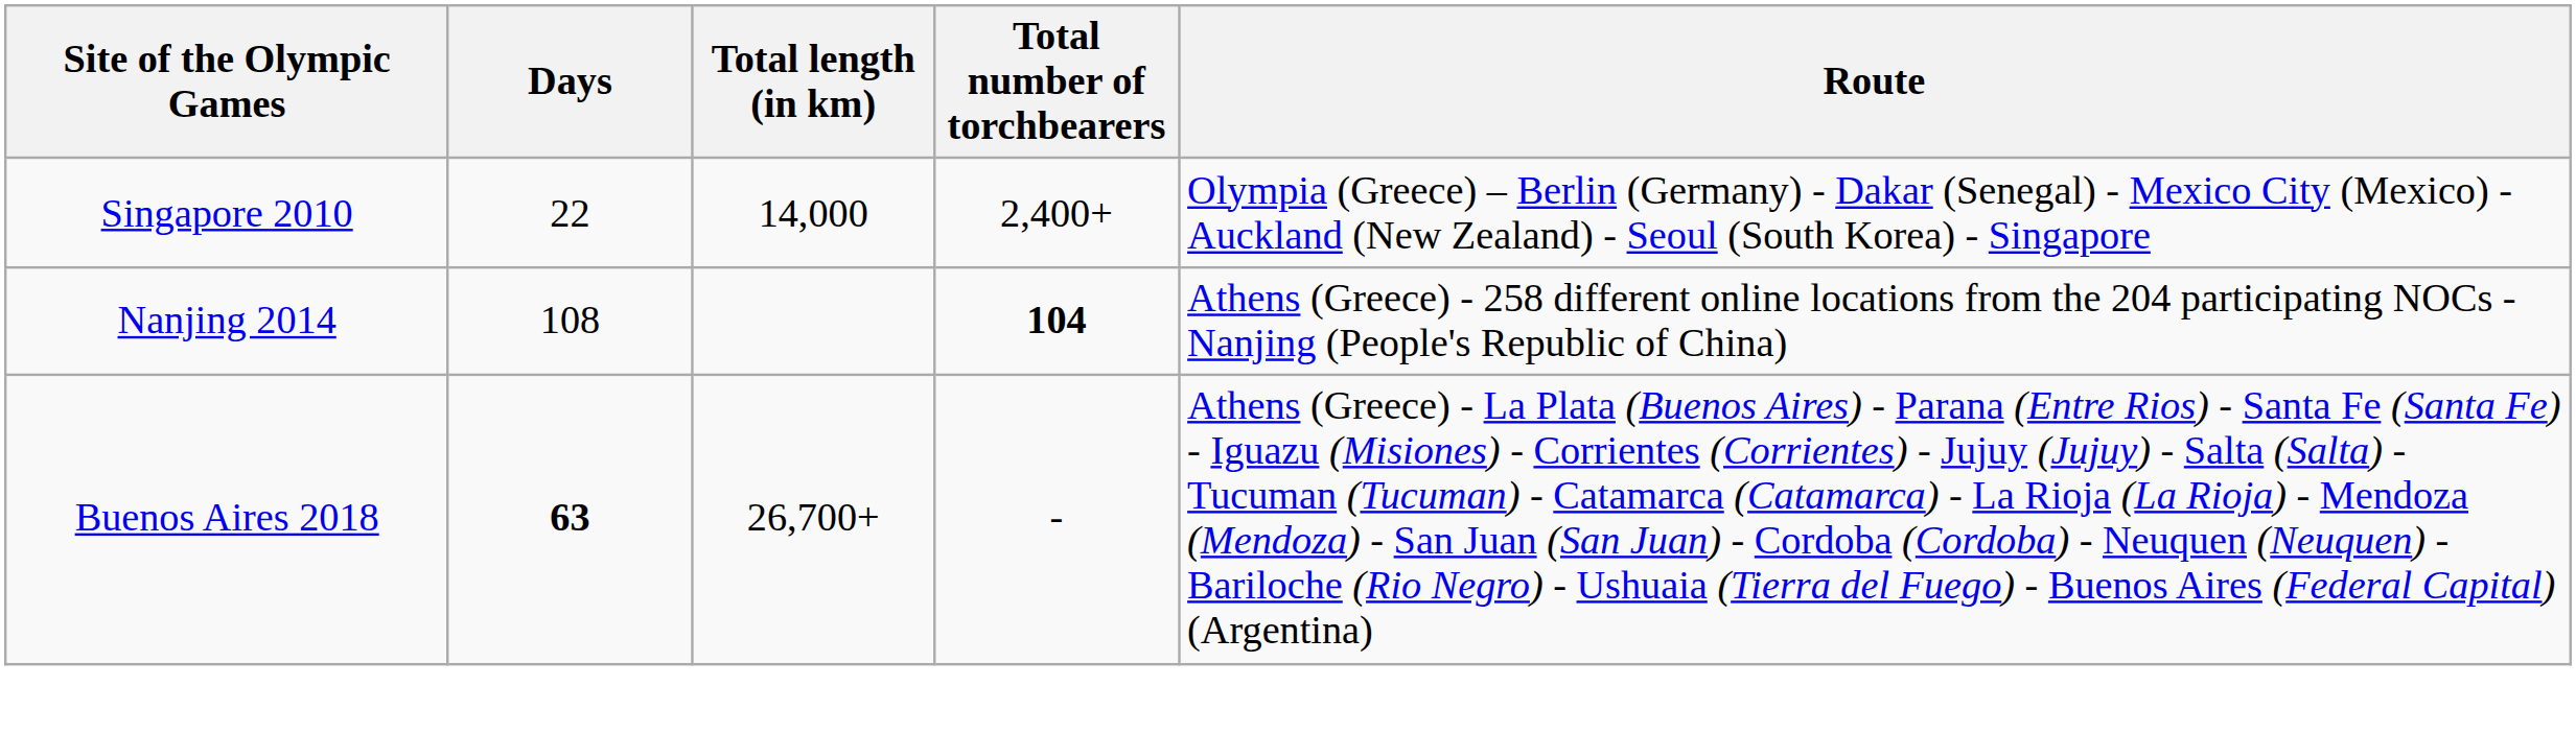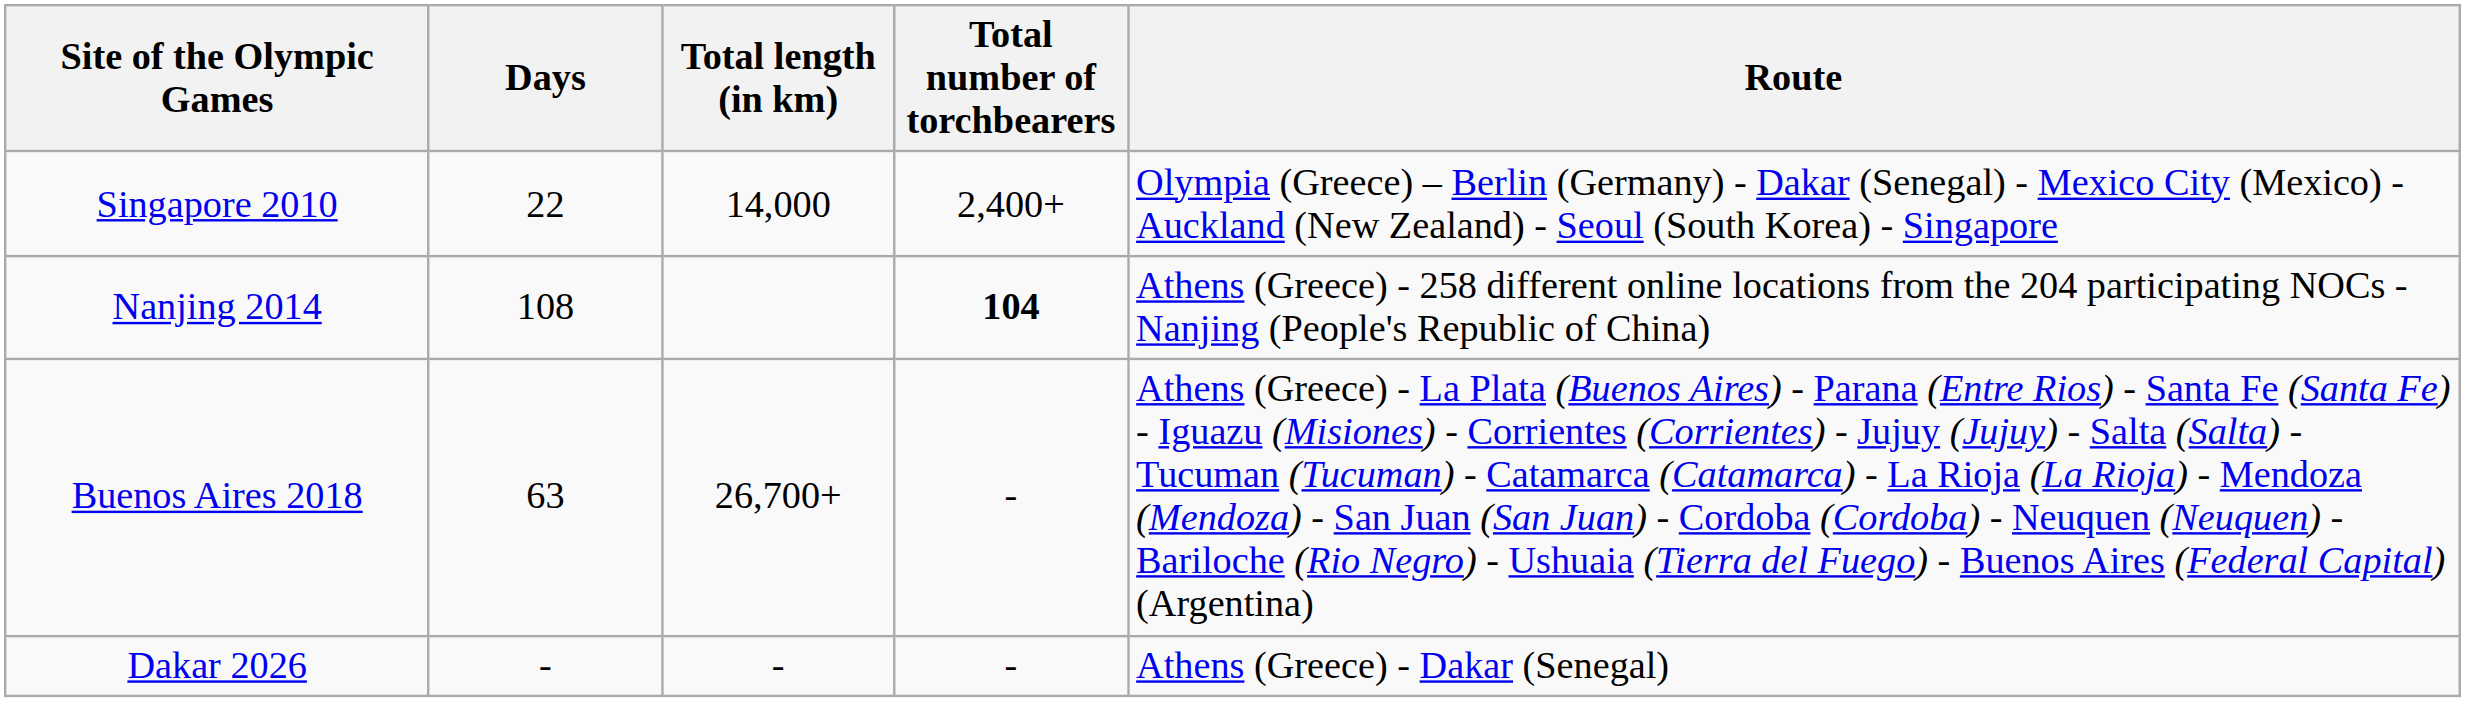 <table class="wikitable sortable">
 <tr>
 <th width="170">Site of the Olympic Games</th>
 <th width="90">Days</th>
 <th width="90">Total length (in km)</th>
 <th width="90">Total number of torchbearers</th>
 <th width="550" class="unsortable">Route</th>
 </tr>
 <tr>
 <td align=center> <a href='#'>Singapore 2010</a></td>
 <td align=center>22</td>
 <td align=center>14,000</td>
 <td align=center>2,400+</td>
 <td><a href='#'>Olympia</a> (Greece) – <a href='#'>Berlin</a> (Germany) - <a href='#'>Dakar</a> (Senegal) - <a href='#'>Mexico City</a> (Mexico) - <a href='#'>Auckland</a> (New Zealand) - <a href='#'>Seoul</a> (South Korea) - <a href='#'>Singapore</a></td>
 </tr>
 <tr>
 <td align=center> <a href='#'>Nanjing 2014</a></td>
 <td align=center>108</td>
 <td align=center></td>
 <td align=center><strong>104</strong></td>
 <td><a href='#'>Athens</a> (Greece) - 258 different online locations from the 204 participating NOCs - <a href='#'>Nanjing</a> (People's Republic of China)</td>
 </tr>
 <tr>
 <td align=center> <a href='#'>Buenos Aires 2018</a></td>
-<td align=center><strong>63</strong></td>
+<td align=center>63</td>
 <td align=center>26,700+</td>
 <td align=center>-</td>
 <td><a href='#'>Athens</a> (Greece) - <a href='#'>La Plata</a> <em>(<a href='#'>Buenos Aires</a>)</em> - <a href='#'>Parana</a> <em>(<a href='#'>Entre Rios</a>)</em> - <a href='#'>Santa Fe</a> <em>(<a href='#'>Santa Fe</a>)</em> - <a href='#'>Iguazu</a> <em>(<a href='#'>Misiones</a>)</em> - <a href='#'>Corrientes</a> <em>(<a href='#'>Corrientes</a>)</em> - <a href='#'>Jujuy</a> <em>(<a href='#'>Jujuy</a>)</em>  - <a href='#'>Salta</a> <em>(<a href='#'>Salta</a>)</em> - <a href='#'>Tucuman</a> <em>(<a href='#'>Tucuman</a>)</em> - <a href='#'>Catamarca</a> <em>(<a href='#'>Catamarca</a>)</em> - <a href='#'>La Rioja</a> <em>(<a href='#'>La Rioja</a>)</em> - <a href='#'>Mendoza</a> <em>(<a href='#'>Mendoza</a>)</em> - <a href='#'>San Juan</a> <em>(<a href='#'>San Juan</a>)</em> - <a href='#'>Cordoba</a> <em>(<a href='#'>Cordoba</a>)</em> - <a href='#'>Neuquen</a> <em>(<a href='#'>Neuquen</a>)</em> - <a href='#'>Bariloche</a> <em>(<a href='#'>Rio Negro</a>)</em> - <a href='#'>Ushuaia</a> <em>(<a href='#'>Tierra del Fuego</a>)</em> - <a href='#'>Buenos Aires</a> <em>(<a href='#'>Federal Capital</a>)</em> (Argentina)</td>
 </tr>
+<tr>
+<td align=center> <a href='#'>Dakar 2026</a></td>
+<td align=center>-</td>
+<td align=center>-</td>
+<td align=center>-</td>
+<td><a href='#'>Athens</a> (Greece) - <a href='#'>Dakar</a> (Senegal)</td>
+</tr>
 </table>
